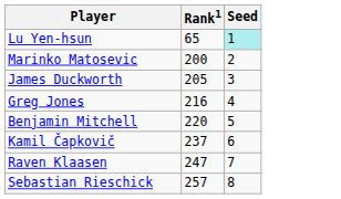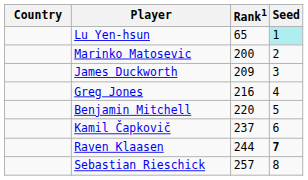 <table class="sortable wikitable">
 <tr>
+<th width="70">Country</th>
 <th width="175">Player</th>
 <th>Rank<sup>1</sup></th>
 <th>Seed</th>
 </tr>
 <tr>
+<td></td>
 <td><a href='#'>Lu Yen-hsun</a></td>
 <td>65</td>
 <td style="background: paleturquoise;">1</td>
 </tr>
 <tr>
+<td></td>
 <td><a href='#'>Marinko Matosevic</a></td>
 <td>200</td>
 <td>2</td>
 </tr>
 <tr>
+<td></td>
 <td><a href='#'>James Duckworth</a></td>
-<td>205</td>
+<td>209</td>
 <td>3</td>
 </tr>
 <tr>
+<td></td>
 <td><a href='#'>Greg Jones</a></td>
 <td>216</td>
 <td>4</td>
 </tr>
 <tr>
+<td></td>
 <td><a href='#'>Benjamin Mitchell</a></td>
 <td>220</td>
 <td>5</td>
 </tr>
 <tr>
+<td></td>
 <td><a href='#'>Kamil Čapkovič</a></td>
 <td>237</td>
 <td>6</td>
 </tr>
 <tr>
+<td></td>
 <td><a href='#'>Raven Klaasen</a></td>
-<td>247</td>
-<td>7</td>
+<td>244</td>
+<td><strong>7</strong></td>
 </tr>
 <tr>
+<td></td>
 <td><a href='#'>Sebastian Rieschick</a></td>
 <td>257</td>
 <td>8</td>
 </tr>
 </table>
